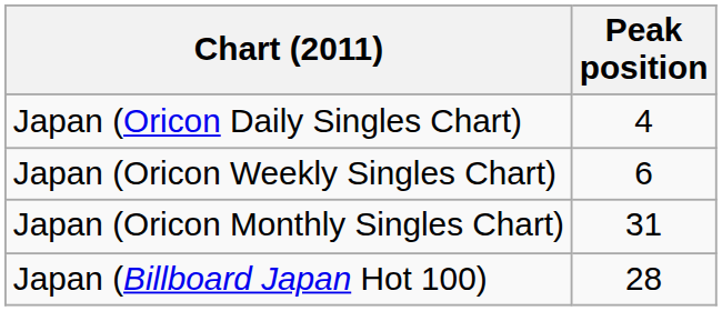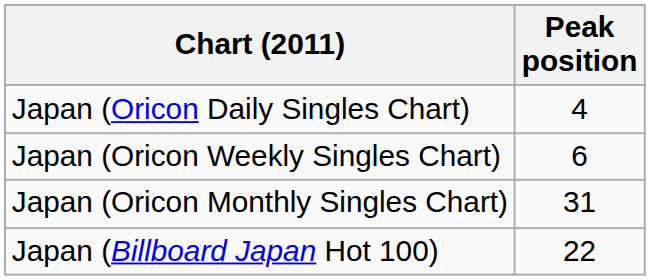 <table class="wikitable sortable" border="1">
 <tr>
 <th>Chart (2011)</th>
 <th>Peak<br>position</th>
 </tr>
 <tr>
 <td>Japan (<a href='#'>Oricon</a> Daily Singles Chart)</td>
 <td style="text-align:center;">4</td>
 </tr>
 <tr>
 <td>Japan (Oricon Weekly Singles Chart)</td>
 <td style="text-align:center;">6</td>
 </tr>
 <tr>
 <td>Japan (Oricon Monthly Singles Chart)</td>
 <td style="text-align:center;">31</td>
 </tr>
 <tr>
 <td>Japan (<em><a href='#'>Billboard Japan</a></em> Hot 100)</td>
-<td style="text-align:center;">28</td>
+<td style="text-align:center;">22</td>
 </tr>
 </table>
